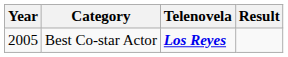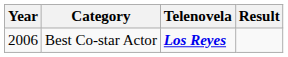 <table class="wikitable">
 <tr>
 <th><strong>Year</strong></th>
 <th><strong>Category</strong></th>
 <th><strong>Telenovela</strong></th>
 <th><strong>Result</strong></th>
 </tr>
 <tr>
-<td>2005</td>
+<td>2006</td>
 <td>Best Co-star Actor</td>
 <td><strong><em><a href='#'>Los Reyes</a></em></strong></td>
 <td></td>
 </tr>
 </table>
